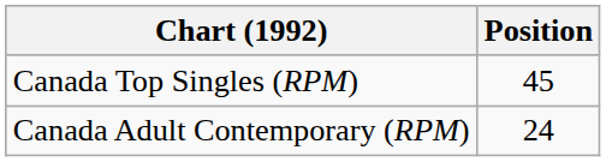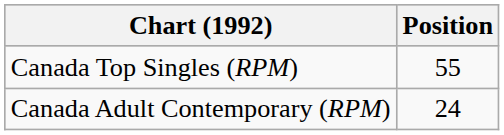 <table class="wikitable sortable">
 <tr>
 <th>Chart (1992)</th>
 <th>Position</th>
 </tr>
 <tr>
 <td>Canada Top Singles (<em>RPM</em>)</td>
-<td align="center">45</td>
+<td align="center">55</td>
 </tr>
 <tr>
 <td>Canada Adult Contemporary (<em>RPM</em>)</td>
 <td align="center">24</td>
 </tr>
 </table>
